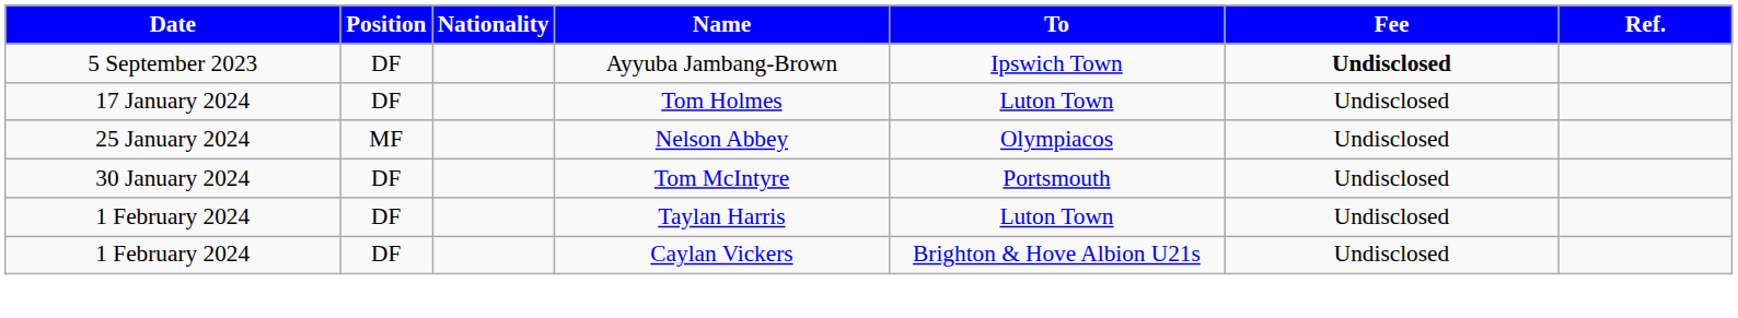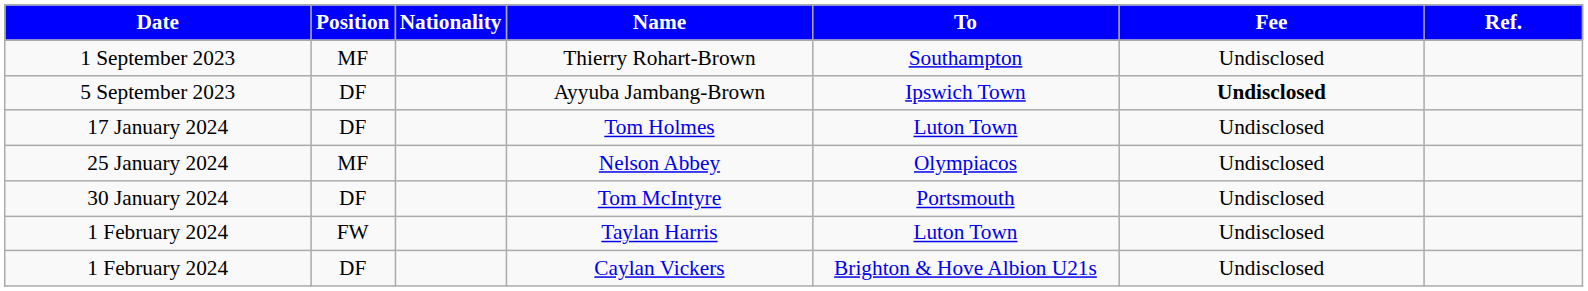 <table class="wikitable"  style="text-align:center; font-size:90%; ">
 <tr>
 <th style="background:#00f; color:white; width:200px;">Date</th>
 <th style="background:#00f; color:white; width:50px;">Position</th>
 <th style="background:#00f; color:white; width:50px;">Nationality</th>
 <th style="background:#00f; color:white; width:200px;">Name</th>
 <th style="background:#00f; color:white; width:200px;">To</th>
 <th style="background:#00f; color:white; width:200px;">Fee</th>
 <th style="background:#00f; color:white; width:100px;">Ref.</th>
+</tr>
+<tr>
+<td>1 September 2023</td>
+<td>MF</td>
+<td></td>
+<td>Thierry Rohart-Brown</td>
+<td><a href='#'>Southampton</a></td>
+<td>Undisclosed</td>
+<td></td>
 </tr>
 <tr>
 <td>5 September 2023</td>
 <td>DF</td>
 <td></td>
 <td>Ayyuba Jambang-Brown</td>
 <td><a href='#'>Ipswich Town</a></td>
 <td><strong>Undisclosed</strong></td>
 <td></td>
 </tr>
 <tr>
 <td>17 January 2024</td>
 <td>DF</td>
 <td></td>
 <td><a href='#'>Tom Holmes</a></td>
 <td><a href='#'>Luton Town</a></td>
 <td>Undisclosed</td>
 <td></td>
 </tr>
 <tr>
 <td>25 January 2024</td>
 <td>MF</td>
 <td></td>
 <td><a href='#'>Nelson Abbey</a></td>
 <td><a href='#'>Olympiacos</a></td>
 <td>Undisclosed</td>
 <td></td>
 </tr>
 <tr>
 <td>30 January 2024</td>
 <td>DF</td>
 <td></td>
 <td><a href='#'>Tom McIntyre</a></td>
 <td><a href='#'>Portsmouth</a></td>
 <td>Undisclosed</td>
 <td></td>
 </tr>
 <tr>
 <td>1 February 2024</td>
-<td>DF</td>
+<td>FW</td>
 <td></td>
 <td><a href='#'>Taylan Harris</a></td>
 <td><a href='#'>Luton Town</a></td>
 <td>Undisclosed</td>
 <td></td>
 </tr>
 <tr>
 <td>1 February 2024</td>
 <td>DF</td>
 <td></td>
 <td><a href='#'>Caylan Vickers</a></td>
 <td><a href='#'>Brighton & Hove Albion U21s</a></td>
 <td>Undisclosed</td>
 <td></td>
 </tr>
 </table>
